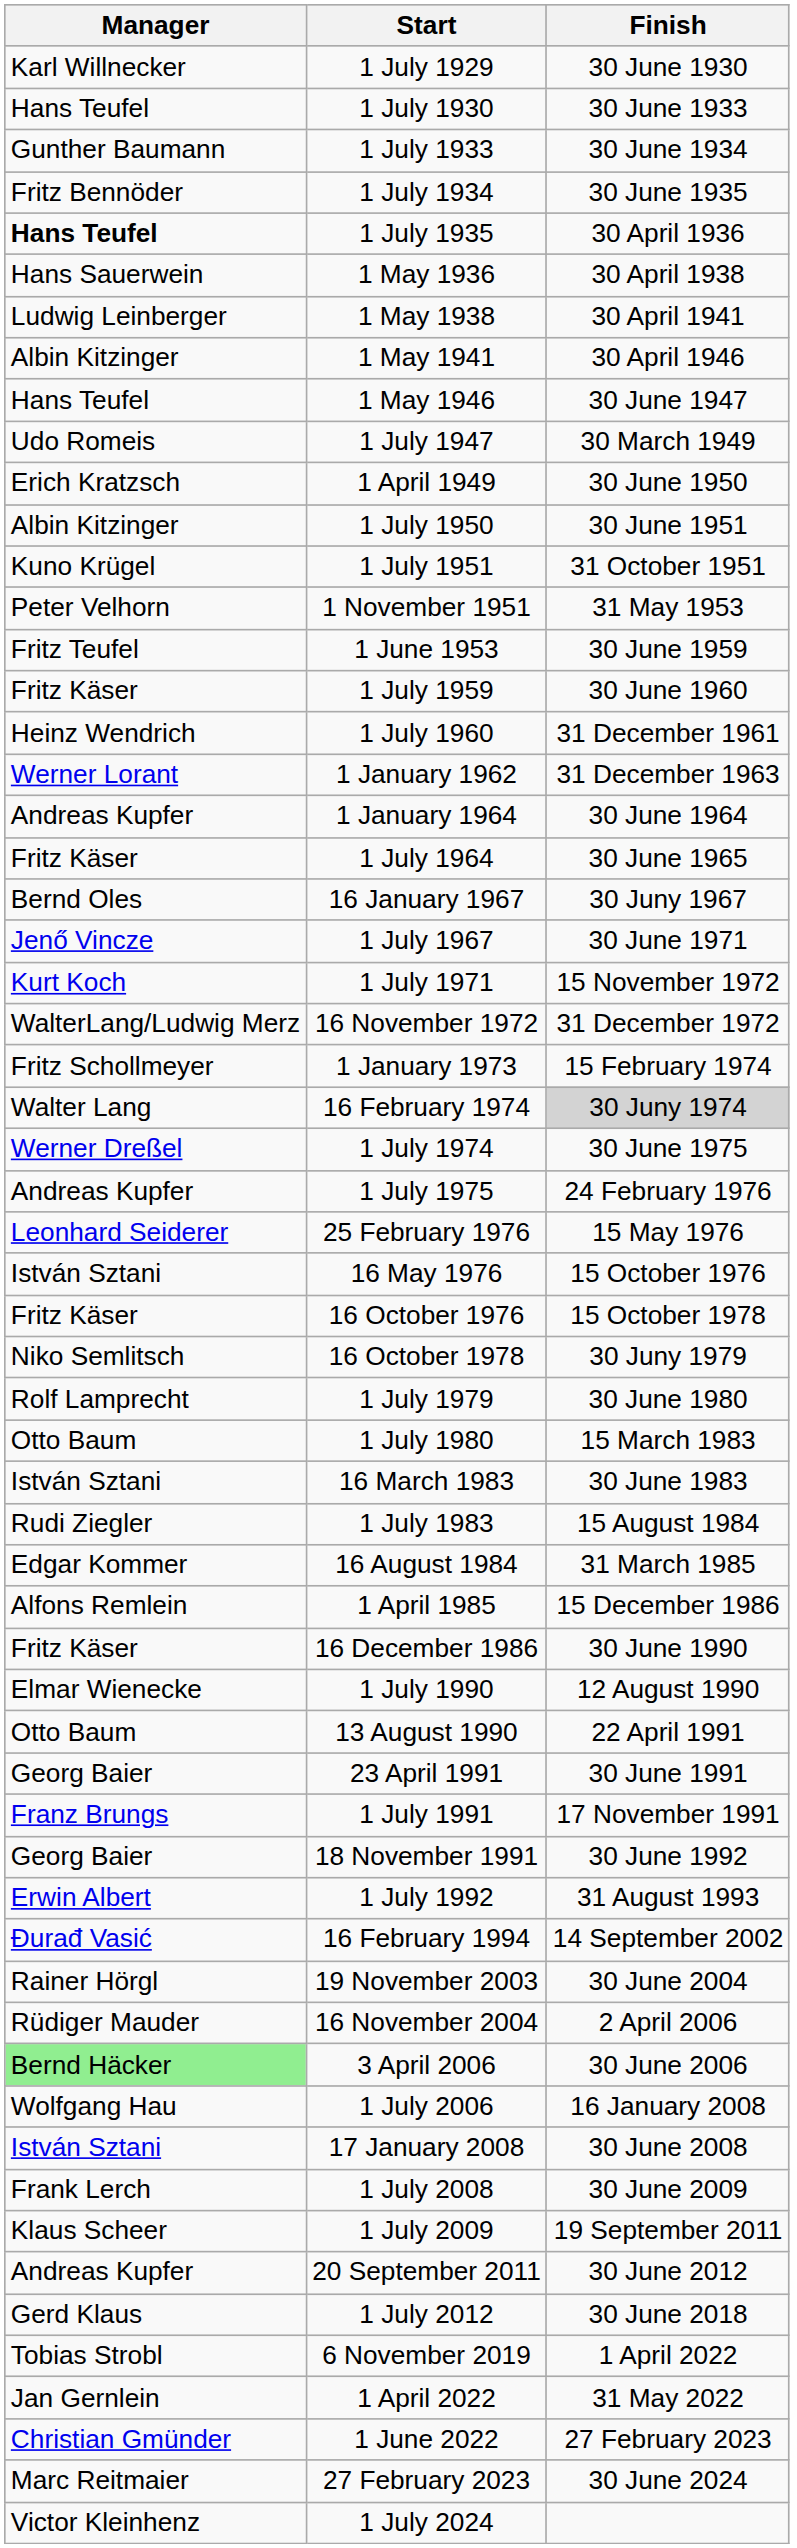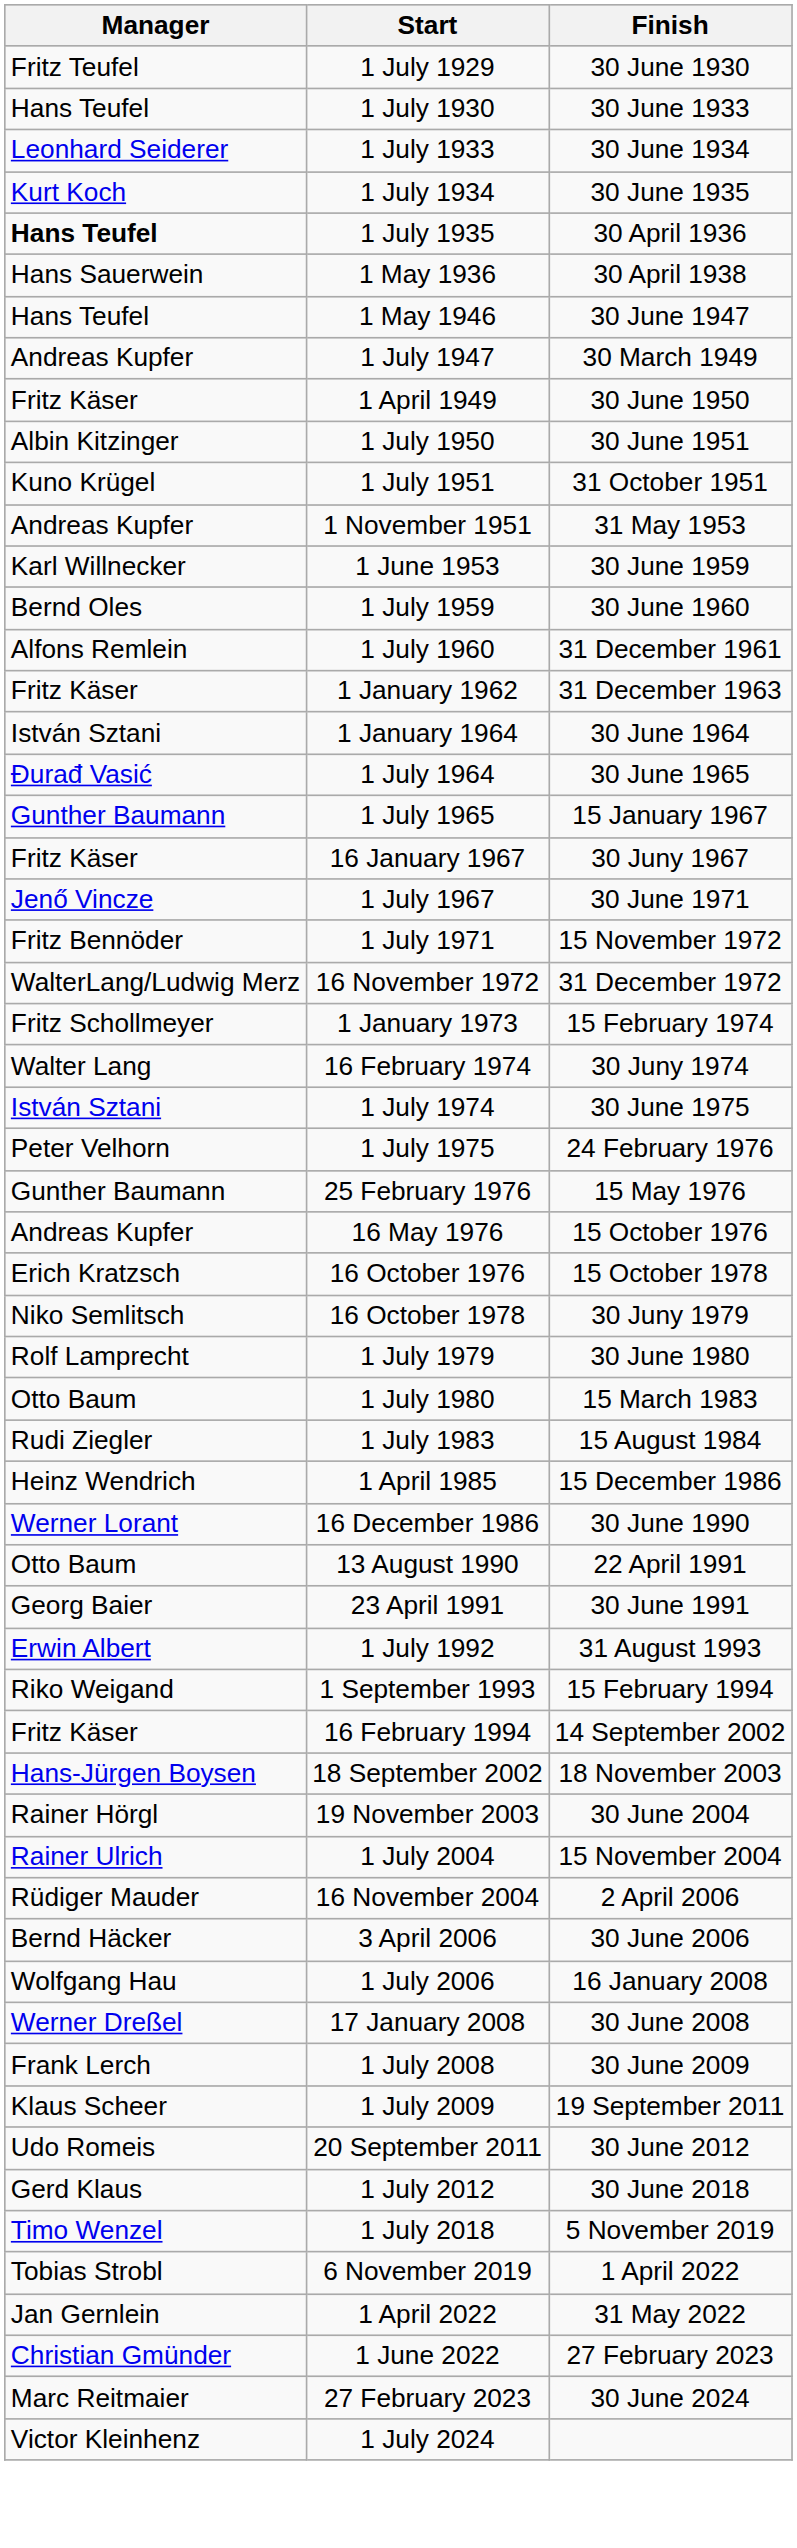 <table class="wikitable">
 <tr>
 <th>Manager</th>
 <th>Start</th>
 <th>Finish</th>
 </tr>
 <tr align="center">
-<td align="left"> Karl Willnecker</td>
+<td align="left"> Fritz Teufel</td>
 <td>1 July 1929</td>
 <td>30 June 1930</td>
 </tr>
 <tr align="center">
 <td align="left"> Hans Teufel</td>
 <td>1 July 1930</td>
 <td>30 June 1933</td>
 </tr>
 <tr align="center">
-<td align="left"> Gunther Baumann</td>
+<td align="left"> <a href='#'>Leonhard Seiderer</a></td>
 <td>1 July 1933</td>
 <td>30 June 1934</td>
 </tr>
 <tr align="center">
-<td align="left"> Fritz Bennöder</td>
+<td align="left"> <a href='#'>Kurt Koch</a></td>
 <td>1 July 1934</td>
 <td>30 June 1935</td>
 </tr>
 <tr align="center">
 <td align="left"><strong> Hans Teufel</strong></td>
 <td>1 July 1935</td>
 <td>30 April 1936</td>
 </tr>
 <tr align="center">
 <td align="left"> Hans Sauerwein</td>
 <td>1 May 1936</td>
 <td>30 April 1938</td>
 </tr>
 <tr align="center">
-<td align="left"> Ludwig Leinberger</td>
-<td>1 May 1938</td>
-<td>30 April 1941</td>
-</tr>
-<tr align="center">
-<td align="left"> Albin Kitzinger</td>
-<td>1 May 1941</td>
-<td>30 April 1946</td>
-</tr>
-<tr align="center">
 <td align="left"> Hans Teufel</td>
 <td>1 May 1946</td>
 <td>30 June 1947</td>
 </tr>
 <tr align="center">
-<td align="left"> Udo Romeis</td>
+<td align="left"> Andreas Kupfer</td>
 <td>1 July 1947</td>
 <td>30 March 1949</td>
 </tr>
 <tr align="center">
-<td align="left"> Erich Kratzsch</td>
+<td align="left"> Fritz Käser</td>
 <td>1 April 1949</td>
 <td>30 June 1950</td>
 </tr>
 <tr align="center">
 <td align="left"> Albin Kitzinger</td>
 <td>1 July 1950</td>
 <td>30 June 1951</td>
 </tr>
 <tr align="center">
 <td align="left"> Kuno Krügel</td>
 <td>1 July 1951</td>
 <td>31 October 1951</td>
 </tr>
 <tr align="center">
-<td align="left"> Peter Velhorn</td>
+<td align="left"> Andreas Kupfer</td>
 <td>1 November 1951</td>
 <td>31 May 1953</td>
 </tr>
 <tr align="center">
-<td align="left"> Fritz Teufel</td>
+<td align="left"> Karl Willnecker</td>
 <td>1 June 1953</td>
 <td>30 June 1959</td>
 </tr>
 <tr align="center">
-<td align="left"> Fritz Käser</td>
+<td align="left"> Bernd Oles</td>
 <td>1 July 1959</td>
 <td>30 June 1960</td>
 </tr>
 <tr align="center">
-<td align="left"> Heinz Wendrich</td>
+<td align="left"> Alfons Remlein</td>
 <td>1 July 1960</td>
 <td>31 December 1961</td>
 </tr>
 <tr align="center">
-<td align="left"> <a href='#'>Werner Lorant</a></td>
+<td align="left"> Fritz Käser</td>
 <td>1 January 1962</td>
 <td>31 December 1963</td>
 </tr>
 <tr align="center">
-<td align="left"> Andreas Kupfer</td>
+<td align="left"> István Sztani</td>
 <td>1 January 1964</td>
 <td>30 June 1964</td>
 </tr>
 <tr align="center">
-<td align="left"> Fritz Käser</td>
+<td align="left"> <a href='#'>Đurađ Vasić</a></td>
 <td>1 July 1964</td>
 <td>30 June 1965</td>
 </tr>
 <tr align="center">
-<td align="left"> Bernd Oles</td>
+<td align="left"> <a href='#'>Gunther Baumann</a></td>
+<td>1 July 1965</td>
+<td>15 January 1967</td>
+</tr>
+<tr align="center">
+<td align="left"> Fritz Käser</td>
 <td>16 January 1967</td>
 <td>30 Juny 1967</td>
 </tr>
 <tr align="center">
 <td align="left"> <a href='#'>Jenő Vincze</a></td>
 <td>1 July 1967</td>
 <td>30 June 1971</td>
 </tr>
 <tr align="center">
-<td align="left"> <a href='#'>Kurt Koch</a></td>
+<td align="left"> Fritz Bennöder</td>
 <td>1 July 1971</td>
 <td>15 November 1972</td>
 </tr>
 <tr align="center">
 <td align="left"> WalterLang/Ludwig Merz</td>
 <td>16 November 1972</td>
 <td>31 December 1972</td>
 </tr>
 <tr align="center">
 <td align="left"> Fritz Schollmeyer</td>
 <td>1 January 1973</td>
 <td>15 February 1974</td>
 </tr>
 <tr align="center">
 <td align="left"> Walter Lang</td>
 <td>16 February 1974</td>
-<td style="background: lightgrey;">30 Juny 1974</td>
+<td>30 Juny 1974</td>
 </tr>
 <tr align="center">
-<td align="left"> <a href='#'>Werner Dreßel</a></td>
+<td align="left"> <a href='#'>István Sztani</a></td>
 <td>1 July 1974</td>
 <td>30 June 1975</td>
 </tr>
 <tr align="center">
-<td align="left"> Andreas Kupfer</td>
+<td align="left"> Peter Velhorn</td>
 <td>1 July 1975</td>
 <td>24 February 1976</td>
 </tr>
 <tr align="center">
-<td align="left"> <a href='#'>Leonhard Seiderer</a></td>
+<td align="left"> Gunther Baumann</td>
 <td>25 February 1976</td>
 <td>15 May 1976</td>
 </tr>
 <tr align="center">
-<td align="left"> István Sztani</td>
+<td align="left"> Andreas Kupfer</td>
 <td>16 May 1976</td>
 <td>15 October 1976</td>
 </tr>
 <tr align="center">
-<td align="left"> Fritz Käser</td>
+<td align="left"> Erich Kratzsch</td>
 <td>16 October 1976</td>
 <td>15 October 1978</td>
 </tr>
 <tr align="center">
 <td align="left"> Niko Semlitsch</td>
 <td>16 October 1978</td>
 <td>30 Juny 1979</td>
 </tr>
 <tr align="center">
 <td align="left"> Rolf Lamprecht</td>
 <td>1 July 1979</td>
 <td>30 June 1980</td>
 </tr>
 <tr align="center">
 <td align="left"> Otto Baum</td>
 <td>1 July 1980</td>
 <td>15 March 1983</td>
 </tr>
 <tr align="center">
-<td align="left"> István Sztani</td>
-<td>16 March 1983</td>
-<td>30 June 1983</td>
-</tr>
-<tr align="center">
 <td align="left"> Rudi Ziegler</td>
 <td>1 July 1983</td>
 <td>15 August 1984</td>
 </tr>
 <tr align="center">
-<td align="left"> Edgar Kommer</td>
-<td>16 August 1984</td>
-<td>31 March 1985</td>
-</tr>
-<tr align="center">
-<td align="left"> Alfons Remlein</td>
+<td align="left"> Heinz Wendrich</td>
 <td>1 April 1985</td>
 <td>15 December 1986</td>
 </tr>
 <tr align="center">
-<td align="left"> Fritz Käser</td>
+<td align="left"> <a href='#'>Werner Lorant</a></td>
 <td>16 December 1986</td>
 <td>30 June 1990</td>
-</tr>
-<tr align="center">
-<td align="left"> Elmar Wienecke</td>
-<td>1 July 1990</td>
-<td>12 August 1990</td>
 </tr>
 <tr align="center">
 <td align="left"> Otto Baum</td>
 <td>13 August 1990</td>
 <td>22 April 1991</td>
 </tr>
 <tr align="center">
 <td align="left"> Georg Baier</td>
 <td>23 April 1991</td>
 <td>30 June 1991</td>
 </tr>
 <tr align="center">
-<td align="left"> <a href='#'>Franz Brungs</a></td>
-<td>1 July 1991</td>
-<td>17 November 1991</td>
-</tr>
-<tr align="center">
-<td align="left"> Georg Baier</td>
-<td>18 November 1991</td>
-<td>30 June 1992</td>
-</tr>
-<tr align="center">
 <td align="left"> <a href='#'>Erwin Albert</a></td>
 <td>1 July 1992</td>
 <td>31 August 1993</td>
 </tr>
 <tr align="center">
-<td align="left"> <a href='#'>Đurađ Vasić</a></td>
+<td align="left"> Riko Weigand</td>
+<td>1 September 1993</td>
+<td>15 February 1994</td>
+</tr>
+<tr align="center">
+<td align="left"> Fritz Käser</td>
 <td>16 February 1994</td>
 <td>14 September 2002</td>
+</tr>
+<tr align="center">
+<td align="left"> <a href='#'>Hans-Jürgen Boysen</a></td>
+<td>18 September 2002</td>
+<td>18 November 2003</td>
 </tr>
 <tr align="center">
 <td align="left"> Rainer Hörgl</td>
 <td>19 November 2003</td>
 <td>30 June 2004</td>
 </tr>
 <tr align="center">
+<td align="left"> <a href='#'>Rainer Ulrich</a></td>
+<td>1 July 2004</td>
+<td>15 November 2004</td>
+</tr>
+<tr align="center">
 <td align="left"> Rüdiger Mauder</td>
 <td>16 November 2004</td>
 <td>2 April 2006</td>
 </tr>
 <tr align="center">
-<td align="left" style="background: lightgreen;"> Bernd Häcker</td>
+<td align="left"> Bernd Häcker</td>
 <td>3 April 2006</td>
 <td>30 June 2006</td>
 </tr>
 <tr align="center">
 <td align="left"> Wolfgang Hau</td>
 <td>1 July 2006</td>
 <td>16 January 2008</td>
 </tr>
 <tr align="center">
-<td align="left"> <a href='#'>István Sztani</a></td>
+<td align="left"> <a href='#'>Werner Dreßel</a></td>
 <td>17 January 2008</td>
 <td>30 June 2008</td>
 </tr>
 <tr align="center">
 <td align="left"> Frank Lerch</td>
 <td>1 July 2008</td>
 <td>30 June 2009</td>
 </tr>
 <tr align="center">
 <td align="left"> Klaus Scheer</td>
 <td>1 July 2009</td>
 <td>19 September 2011</td>
 </tr>
 <tr align="center">
-<td align="left"> Andreas Kupfer</td>
+<td align="left"> Udo Romeis</td>
 <td>20 September 2011</td>
 <td>30 June 2012</td>
 </tr>
 <tr align="center">
 <td align="left"> Gerd Klaus</td>
 <td>1 July 2012</td>
 <td>30 June 2018</td>
+</tr>
+<tr align="center">
+<td align="left"> <a href='#'>Timo Wenzel</a></td>
+<td>1 July 2018</td>
+<td>5 November 2019</td>
 </tr>
 <tr align="center">
 <td align="left"> Tobias Strobl</td>
 <td>6 November 2019</td>
 <td>1 April 2022</td>
 </tr>
 <tr align="center">
 <td align="left"> Jan Gernlein</td>
 <td>1 April 2022</td>
 <td>31 May 2022</td>
 </tr>
 <tr align="center">
 <td align="left"> <a href='#'>Christian Gmünder</a></td>
 <td>1 June 2022</td>
 <td>27 February 2023</td>
 </tr>
 <tr align="center">
 <td align="left"> Marc Reitmaier</td>
 <td>27 February 2023</td>
 <td>30 June 2024</td>
 </tr>
 <tr align="center">
 <td align="left"> Victor Kleinhenz</td>
 <td>1 July 2024</td>
 <td></td>
 </tr>
 </table>
